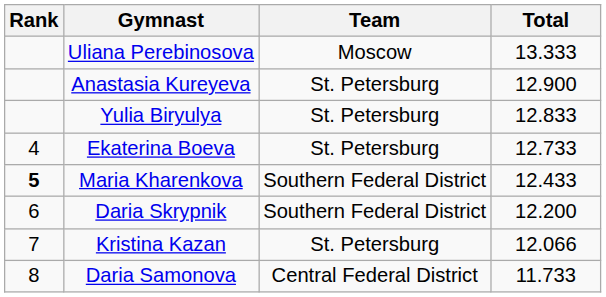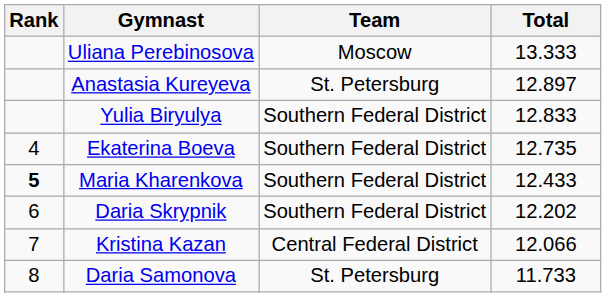 <table class="wikitable" style="text-align:center">
 <tr>
 <th>Rank</th>
 <th>Gymnast</th>
 <th>Team</th>
 <th style="width:5em">Total</th>
 </tr>
 <tr>
 <td></td>
 <td><a href='#'>Uliana Perebinosova</a></td>
 <td>Moscow</td>
 <td>13.333</td>
 </tr>
 <tr>
 <td></td>
 <td><a href='#'>Anastasia Kureyeva</a></td>
 <td>St. Petersburg</td>
-<td>12.900</td>
+<td>12.897</td>
 </tr>
 <tr>
 <td></td>
 <td><a href='#'>Yulia Biryulya</a></td>
-<td>St. Petersburg</td>
+<td>Southern Federal District</td>
 <td>12.833</td>
 </tr>
 <tr>
 <td>4</td>
 <td><a href='#'>Ekaterina Boeva</a></td>
-<td>St. Petersburg</td>
-<td>12.733</td>
+<td>Southern Federal District</td>
+<td>12.735</td>
 </tr>
 <tr>
 <td><strong>5</strong></td>
 <td><a href='#'>Maria Kharenkova</a></td>
 <td>Southern Federal District</td>
 <td>12.433</td>
 </tr>
 <tr>
 <td>6</td>
 <td><a href='#'>Daria Skrypnik</a></td>
 <td>Southern Federal District</td>
-<td>12.200</td>
+<td>12.202</td>
 </tr>
 <tr>
 <td>7</td>
 <td><a href='#'>Kristina Kazan</a></td>
-<td>St. Petersburg</td>
+<td>Central Federal District</td>
 <td>12.066</td>
 </tr>
 <tr>
 <td>8</td>
 <td><a href='#'>Daria Samonova</a></td>
-<td>Central Federal District</td>
+<td>St. Petersburg</td>
 <td>11.733</td>
 </tr>
 </table>
